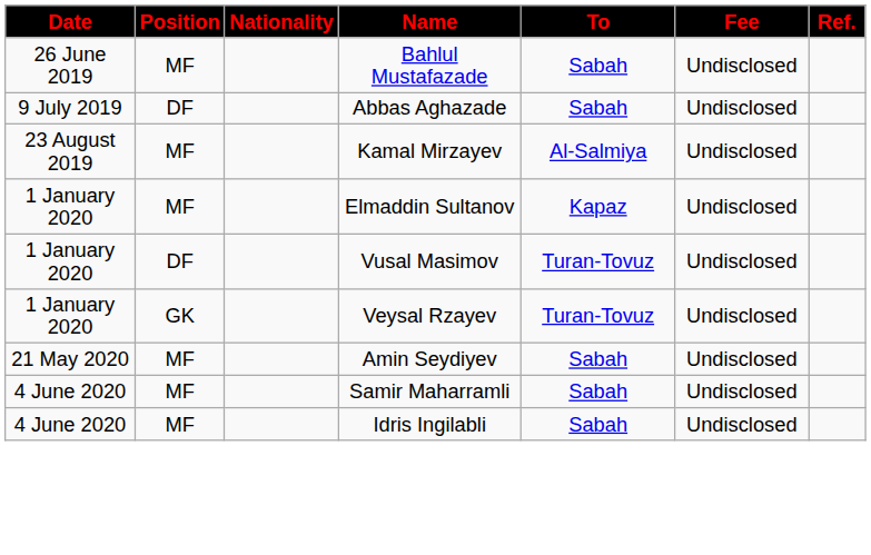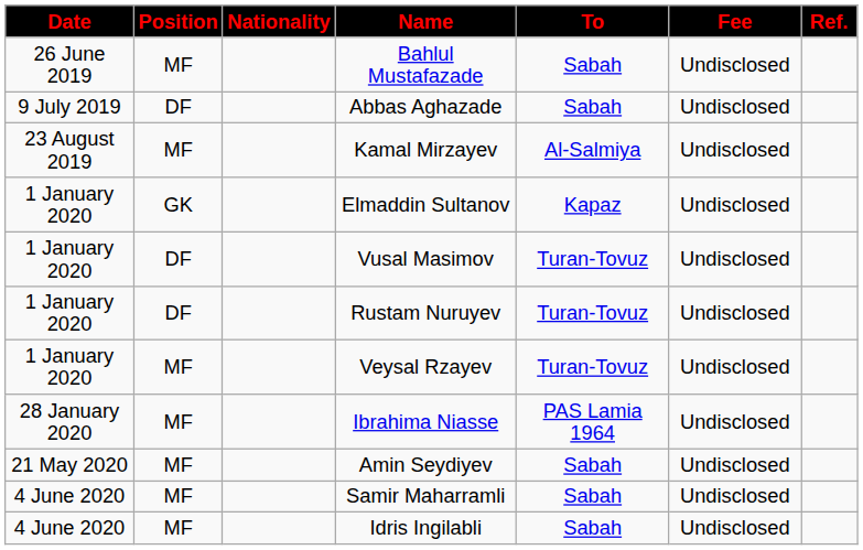 <table class="wikitable"  style="text-align:center; font-size:90%; ">
 <tr>
 <th style="background:#000000; color:#FF0000; width:150px;">Date</th>
 <th style="background:#000000; color:#FF0000; width:55px;">Position</th>
 <th style="background:#000000; color:#FF0000; width:55px;">Nationality</th>
 <th style="background:#000000; color:#FF0000; width:200px;">Name</th>
 <th style="background:#000000; color:#FF0000; width:200px;">To</th>
 <th style="background:#000000; color:#FF0000; width:105px;">Fee</th>
 <th style="background:#000000; color:#FF0000; width:45px;">Ref.</th>
 </tr>
 <tr>
 <td>26 June 2019</td>
 <td>MF</td>
 <td></td>
 <td><a href='#'>Bahlul Mustafazade</a></td>
 <td><a href='#'>Sabah</a></td>
 <td>Undisclosed</td>
 <td></td>
 </tr>
 <tr>
 <td>9 July 2019</td>
 <td>DF</td>
 <td></td>
 <td>Abbas Aghazade</td>
 <td><a href='#'>Sabah</a></td>
 <td>Undisclosed</td>
 <td></td>
 </tr>
 <tr>
 <td>23 August 2019</td>
 <td>MF</td>
 <td></td>
 <td>Kamal Mirzayev</td>
 <td><a href='#'>Al-Salmiya</a></td>
 <td>Undisclosed</td>
 <td></td>
 </tr>
 <tr>
 <td>1 January 2020</td>
-<td>MF</td>
+<td>GK</td>
 <td></td>
 <td>Elmaddin Sultanov</td>
 <td><a href='#'>Kapaz</a></td>
 <td>Undisclosed</td>
 <td></td>
 </tr>
 <tr>
 <td>1 January 2020</td>
 <td>DF</td>
 <td></td>
 <td>Vusal Masimov</td>
 <td><a href='#'>Turan-Tovuz</a></td>
 <td>Undisclosed</td>
 <td></td>
 </tr>
 <tr>
 <td>1 January 2020</td>
-<td>GK</td>
+<td>DF</td>
+<td></td>
+<td>Rustam Nuruyev</td>
+<td><a href='#'>Turan-Tovuz</a></td>
+<td>Undisclosed</td>
+<td></td>
+</tr>
+<tr>
+<td>1 January 2020</td>
+<td>MF</td>
 <td></td>
 <td>Veysal Rzayev</td>
 <td><a href='#'>Turan-Tovuz</a></td>
+<td>Undisclosed</td>
+<td></td>
+</tr>
+<tr>
+<td>28 January 2020</td>
+<td>MF</td>
+<td></td>
+<td><a href='#'>Ibrahima Niasse</a></td>
+<td><a href='#'>PAS Lamia 1964</a></td>
 <td>Undisclosed</td>
 <td></td>
 </tr>
 <tr>
 <td>21 May 2020</td>
 <td>MF</td>
 <td></td>
 <td>Amin Seydiyev</td>
 <td><a href='#'>Sabah</a></td>
 <td>Undisclosed</td>
 <td></td>
 </tr>
 <tr>
 <td>4 June 2020</td>
 <td>MF</td>
 <td></td>
 <td>Samir Maharramli</td>
 <td><a href='#'>Sabah</a></td>
 <td>Undisclosed</td>
 <td></td>
 </tr>
 <tr>
 <td>4 June 2020</td>
 <td>MF</td>
 <td></td>
 <td>Idris Ingilabli</td>
 <td><a href='#'>Sabah</a></td>
 <td>Undisclosed</td>
 <td></td>
 </tr>
 </table>
